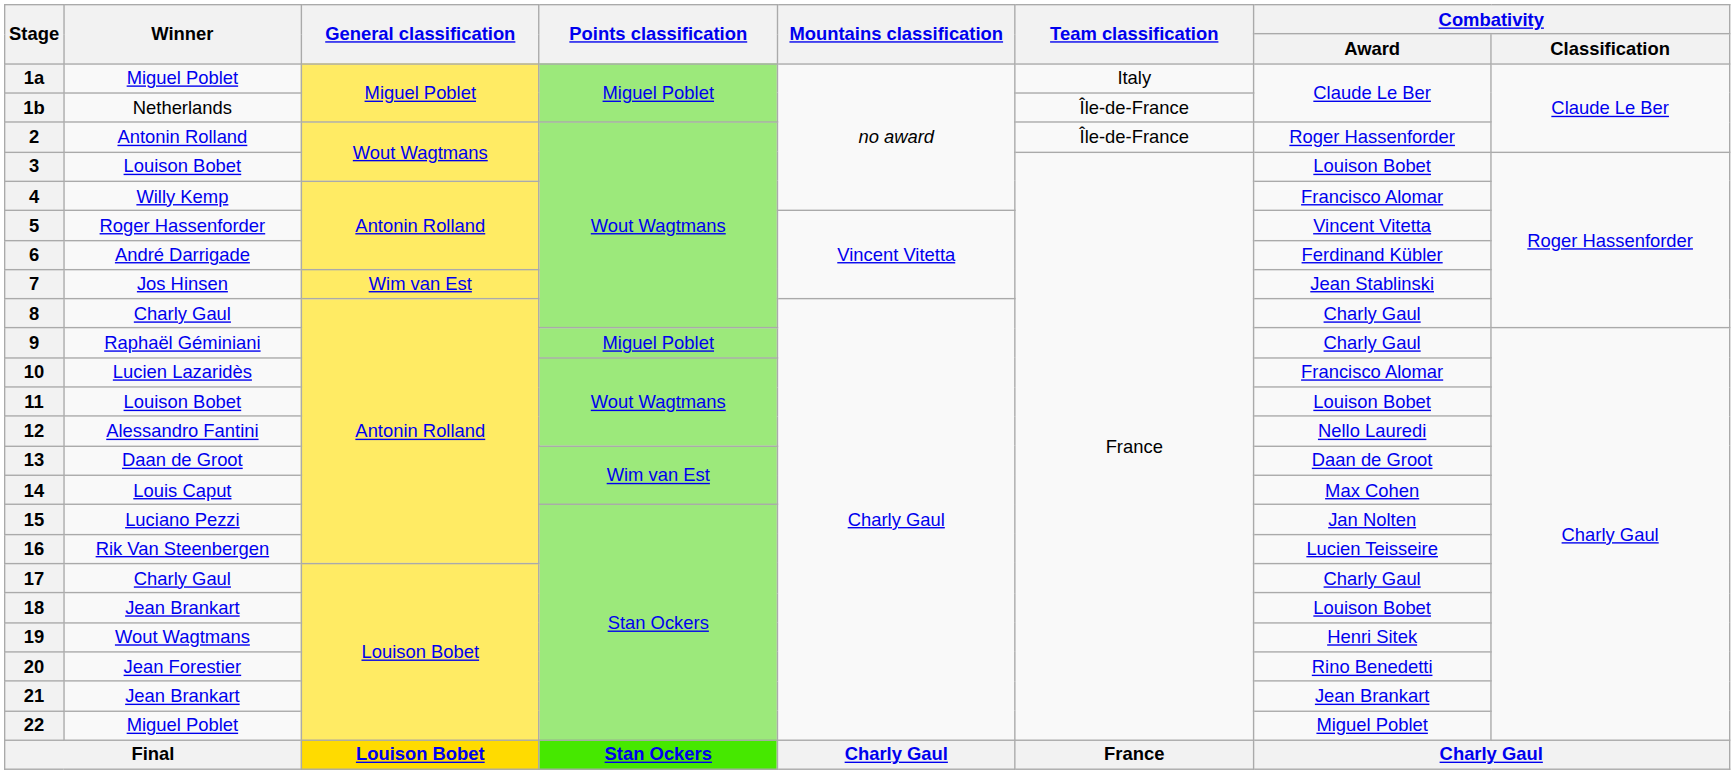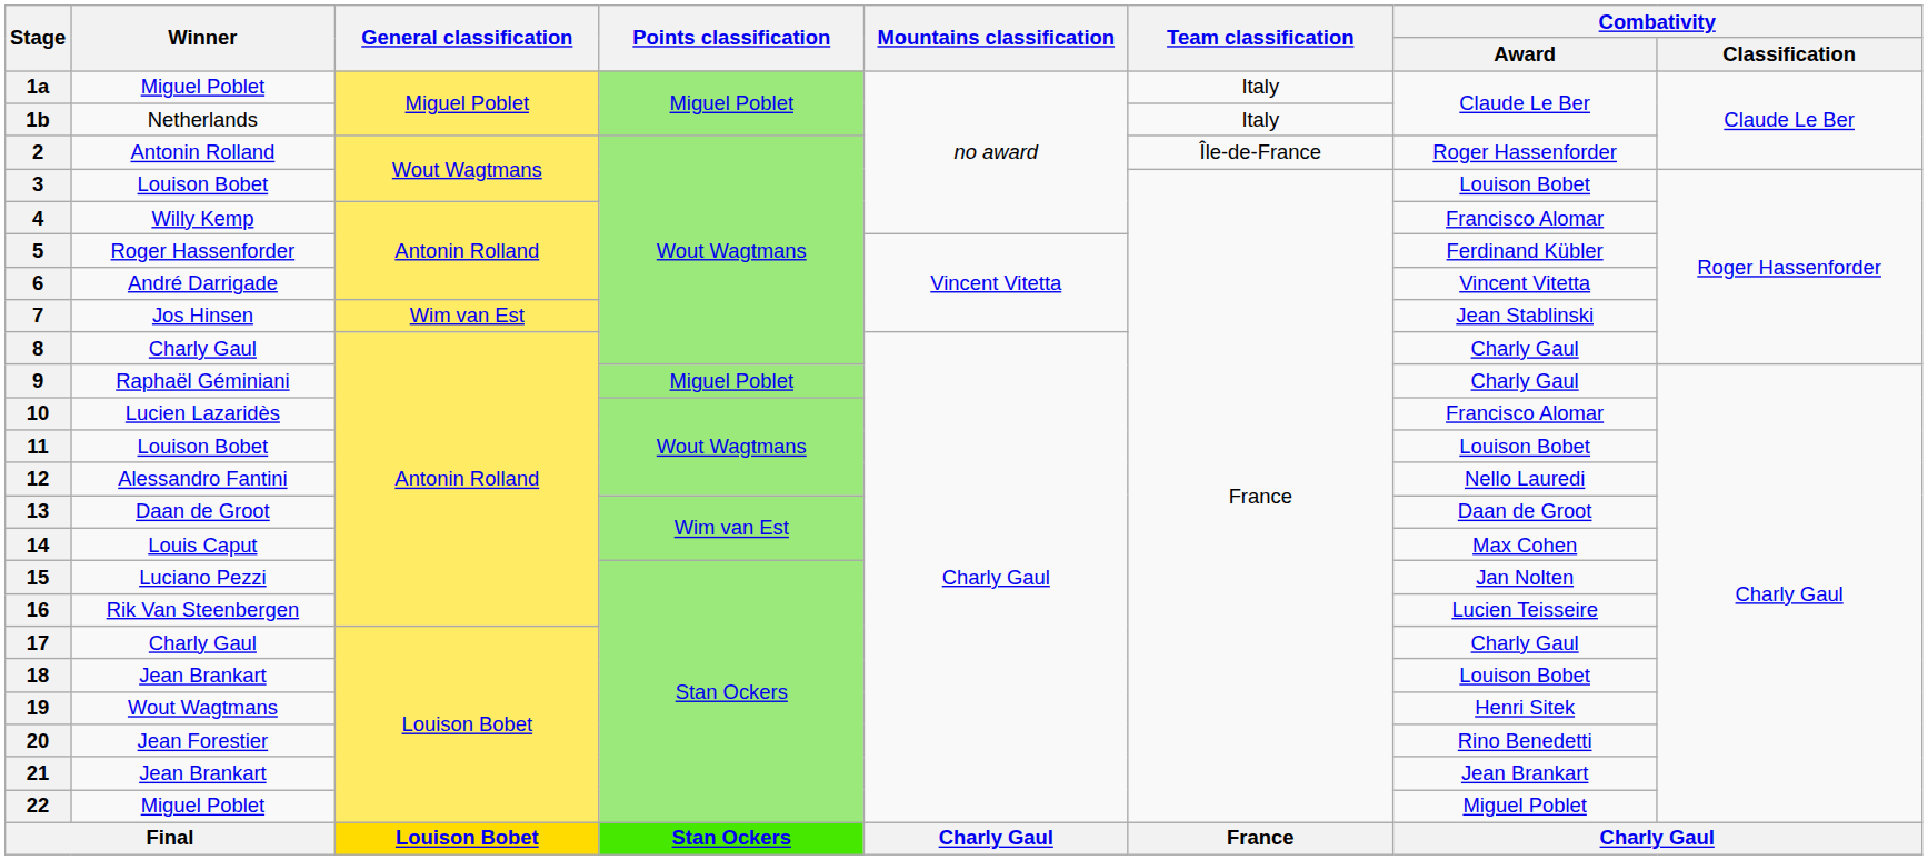 <table class="wikitable" style="text-align:center; font-size:smaller; clear:both;">
 <tr>
 <th scope="col" style="width:1%;" rowspan="2">Stage</th>
 <th scope="col" style="width:14%;" rowspan="2">Winner</th>
 <th scope="col" style="width:14%;" rowspan="2"><a href='#'>General classification</a><br></th>
 <th scope="col" style="width:14%;" rowspan="2"><a href='#'>Points classification</a><br></th>
 <th scope="col" style="width:14%;" rowspan="2"><a href='#'>Mountains classification</a></th>
 <th scope="col" style="width:14%;" rowspan="2"><a href='#'>Team classification</a></th>
 <th scope="col" style="width:28%;" colspan="2"><a href='#'>Combativity</a></th>
 </tr>
 <tr>
 <th scope="col" style="width:14%;">Award</th>
 <th scope="col" style="width:14%;">Classification</th>
 </tr>
 <tr>
 <th scope="row">1a</th>
 <td><a href='#'>Miguel Poblet</a></td>
 <td style="background:#FFEB64;" rowspan="2"><a href='#'>Miguel Poblet</a></td>
 <td style="background:#9CE97B;" rowspan="2"><a href='#'>Miguel Poblet</a></td>
 <td rowspan="5"><em>no award</em></td>
 <td>Italy</td>
 <td rowspan="2"><a href='#'>Claude Le Ber</a></td>
 <td rowspan="3"><a href='#'>Claude Le Ber</a></td>
 </tr>
 <tr>
 <th scope="row">1b</th>
 <td>Netherlands</td>
-<td>Île-de-France</td>
+<td>Italy</td>
 </tr>
 <tr>
 <th scope="row">2</th>
 <td><a href='#'>Antonin Rolland</a></td>
 <td style="background:#FFEB64;" rowspan="2"><a href='#'>Wout Wagtmans</a></td>
 <td style="background:#9CE97B;" rowspan="7"><a href='#'>Wout Wagtmans</a></td>
 <td>Île-de-France</td>
 <td><a href='#'>Roger Hassenforder</a></td>
 </tr>
 <tr>
 <th scope="row">3</th>
 <td><a href='#'>Louison Bobet</a></td>
 <td rowspan="20">France</td>
 <td><a href='#'>Louison Bobet</a></td>
 <td rowspan="6"><a href='#'>Roger Hassenforder</a></td>
 </tr>
 <tr>
 <th scope="row">4</th>
 <td><a href='#'>Willy Kemp</a></td>
 <td style="background:#FFEB64;" rowspan="3"><a href='#'>Antonin Rolland</a></td>
 <td><a href='#'>Francisco Alomar</a></td>
 </tr>
 <tr>
 <th scope="row">5</th>
 <td><a href='#'>Roger Hassenforder</a></td>
 <td rowspan="3"><a href='#'>Vincent Vitetta</a></td>
-<td><a href='#'>Vincent Vitetta</a></td>
+<td><a href='#'>Ferdinand Kübler</a></td>
 </tr>
 <tr>
 <th scope="row">6</th>
 <td><a href='#'>André Darrigade</a></td>
-<td><a href='#'>Ferdinand Kübler</a></td>
+<td><a href='#'>Vincent Vitetta</a></td>
 </tr>
 <tr>
 <th scope="row">7</th>
 <td><a href='#'>Jos Hinsen</a></td>
 <td style="background:#FFEB64;"><a href='#'>Wim van Est</a></td>
 <td><a href='#'>Jean Stablinski</a></td>
 </tr>
 <tr>
 <th scope="row">8</th>
 <td><a href='#'>Charly Gaul</a></td>
 <td style="background:#FFEB64;" rowspan="9"><a href='#'>Antonin Rolland</a></td>
 <td rowspan="15"><a href='#'>Charly Gaul</a></td>
 <td><a href='#'>Charly Gaul</a></td>
 </tr>
 <tr>
 <th scope="row">9</th>
 <td><a href='#'>Raphaël Géminiani</a></td>
 <td style="background:#9CE97B;"><a href='#'>Miguel Poblet</a></td>
 <td><a href='#'>Charly Gaul</a></td>
 <td rowspan="14"><a href='#'>Charly Gaul</a></td>
 </tr>
 <tr>
 <th scope="row">10</th>
 <td><a href='#'>Lucien Lazaridès</a></td>
 <td style="background:#9CE97B;" rowspan="3"><a href='#'>Wout Wagtmans</a></td>
 <td><a href='#'>Francisco Alomar</a></td>
 </tr>
 <tr>
 <th scope="row">11</th>
 <td><a href='#'>Louison Bobet</a></td>
 <td><a href='#'>Louison Bobet</a></td>
 </tr>
 <tr>
 <th scope="row">12</th>
 <td><a href='#'>Alessandro Fantini</a></td>
 <td><a href='#'>Nello Lauredi</a></td>
 </tr>
 <tr>
 <th scope="row">13</th>
 <td><a href='#'>Daan de Groot</a></td>
 <td style="background:#9CE97B;" rowspan="2"><a href='#'>Wim van Est</a></td>
 <td><a href='#'>Daan de Groot</a></td>
 </tr>
 <tr>
 <th scope="row">14</th>
 <td><a href='#'>Louis Caput</a></td>
 <td><a href='#'>Max Cohen</a></td>
 </tr>
 <tr>
 <th scope="row">15</th>
 <td><a href='#'>Luciano Pezzi</a></td>
 <td style="background:#9CE97B;" rowspan="8"><a href='#'>Stan Ockers</a></td>
 <td><a href='#'>Jan Nolten</a></td>
 </tr>
 <tr>
 <th scope="row">16</th>
 <td><a href='#'>Rik Van Steenbergen</a></td>
 <td><a href='#'>Lucien Teisseire</a></td>
 </tr>
 <tr>
 <th scope="row">17</th>
 <td><a href='#'>Charly Gaul</a></td>
 <td style="background:#FFEB64;" rowspan="6"><a href='#'>Louison Bobet</a></td>
 <td><a href='#'>Charly Gaul</a></td>
 </tr>
 <tr>
 <th scope="row">18</th>
 <td><a href='#'>Jean Brankart</a></td>
 <td><a href='#'>Louison Bobet</a></td>
 </tr>
 <tr>
 <th scope="row">19</th>
 <td><a href='#'>Wout Wagtmans</a></td>
 <td><a href='#'>Henri Sitek</a></td>
 </tr>
 <tr>
 <th scope="row">20</th>
 <td><a href='#'>Jean Forestier</a></td>
 <td><a href='#'>Rino Benedetti</a></td>
 </tr>
 <tr>
 <th scope="row">21</th>
 <td><a href='#'>Jean Brankart</a></td>
 <td><a href='#'>Jean Brankart</a></td>
 </tr>
 <tr>
 <th scope="row">22</th>
 <td><a href='#'>Miguel Poblet</a></td>
 <td><a href='#'>Miguel Poblet</a></td>
 </tr>
 <tr>
 <th colspan="2">Final</th>
 <th style="background:#FFDB00;"><a href='#'>Louison Bobet</a></th>
 <th style="background:#46E800;"><a href='#'>Stan Ockers</a></th>
 <th><a href='#'>Charly Gaul</a></th>
 <th>France</th>
 <th colspan="2"><a href='#'>Charly Gaul</a></th>
 </tr>
 </table>
